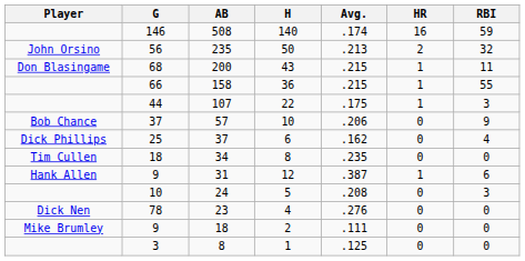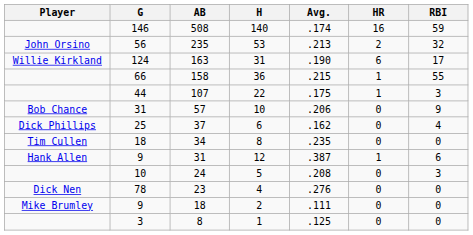 <table class="wikitable sortable">
 <tr>
 <th bgcolor="#DDDDFF" width="16%">Player</th>
 <th bgcolor="#DDDDFF" width="9%">G</th>
 <th bgcolor="#DDDDFF" width="9%">AB</th>
 <th bgcolor="#DDDDFF" width="9%">H</th>
 <th bgcolor="#DDDDFF" width="9%">Avg.</th>
 <th bgcolor="#DDDDFF" width="9%">HR</th>
 <th bgcolor="#DDDDFF" width="9%">RBI</th>
 </tr>
 <tr align="center">
 <td></td>
 <td>146</td>
 <td>508</td>
 <td>140</td>
 <td>.174</td>
 <td>16</td>
 <td>59</td>
 </tr>
 <tr align="center">
 <td><a href='#'>John Orsino</a></td>
 <td>56</td>
 <td>235</td>
-<td>50</td>
+<td>53</td>
 <td>.213</td>
 <td>2</td>
 <td>32</td>
 </tr>
 <tr align="center">
-<td><a href='#'>Don Blasingame</a></td>
-<td>68</td>
-<td>200</td>
-<td>43</td>
-<td>.215</td>
-<td>1</td>
-<td>11</td>
+<td><a href='#'>Willie Kirkland</a></td>
+<td>124</td>
+<td>163</td>
+<td>31</td>
+<td>.190</td>
+<td>6</td>
+<td>17</td>
 </tr>
 <tr align="center">
 <td></td>
 <td>66</td>
 <td>158</td>
 <td>36</td>
 <td>.215</td>
 <td>1</td>
 <td>55</td>
 </tr>
 <tr align="center">
 <td></td>
 <td>44</td>
 <td>107</td>
 <td>22</td>
 <td>.175</td>
 <td>1</td>
 <td>3</td>
 </tr>
 <tr align="center">
 <td><a href='#'>Bob Chance</a></td>
-<td>37</td>
+<td>31</td>
 <td>57</td>
 <td>10</td>
 <td>.206</td>
 <td>0</td>
 <td>9</td>
 </tr>
 <tr align="center">
 <td><a href='#'>Dick Phillips</a></td>
 <td>25</td>
 <td>37</td>
 <td>6</td>
 <td>.162</td>
 <td>0</td>
 <td>4</td>
 </tr>
 <tr align="center">
 <td><a href='#'>Tim Cullen</a></td>
 <td>18</td>
 <td>34</td>
 <td>8</td>
 <td>.235</td>
 <td>0</td>
 <td>0</td>
 </tr>
 <tr align="center">
 <td><a href='#'>Hank Allen</a></td>
 <td>9</td>
 <td>31</td>
 <td>12</td>
 <td>.387</td>
 <td>1</td>
 <td>6</td>
 </tr>
 <tr align="center">
 <td></td>
 <td>10</td>
 <td>24</td>
 <td>5</td>
 <td>.208</td>
 <td>0</td>
 <td>3</td>
 </tr>
 <tr align="center">
 <td><a href='#'>Dick Nen</a></td>
 <td>78</td>
 <td>23</td>
 <td>4</td>
 <td>.276</td>
 <td>0</td>
 <td>0</td>
 </tr>
 <tr align="center">
 <td><a href='#'>Mike Brumley</a></td>
 <td>9</td>
 <td>18</td>
 <td>2</td>
 <td>.111</td>
 <td>0</td>
 <td>0</td>
 </tr>
 <tr align="center">
 <td></td>
 <td>3</td>
 <td>8</td>
 <td>1</td>
 <td>.125</td>
 <td>0</td>
 <td>0</td>
 </tr>
 </table>
